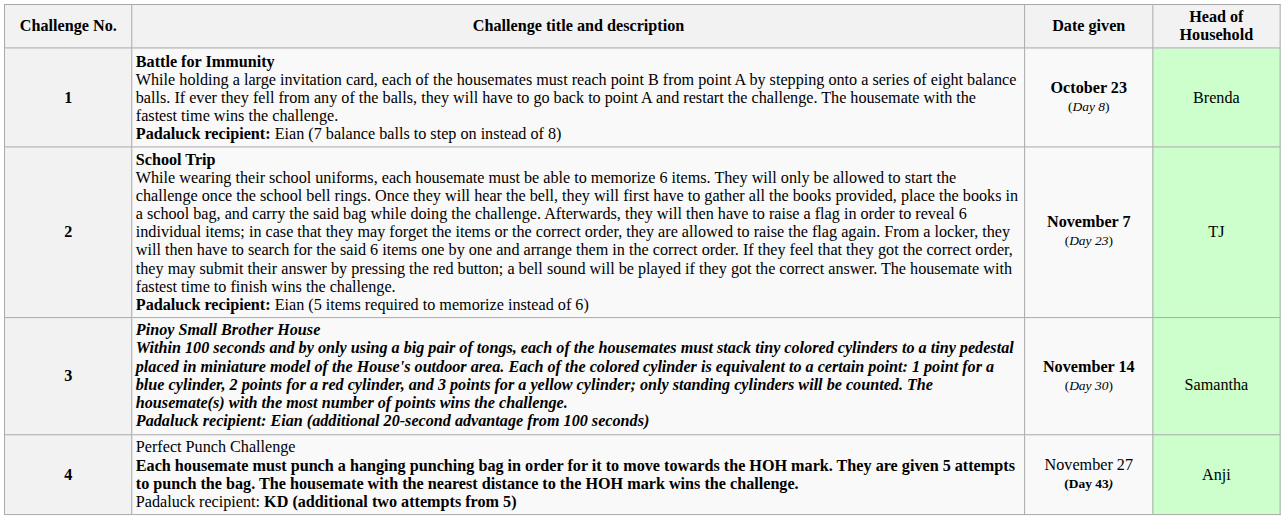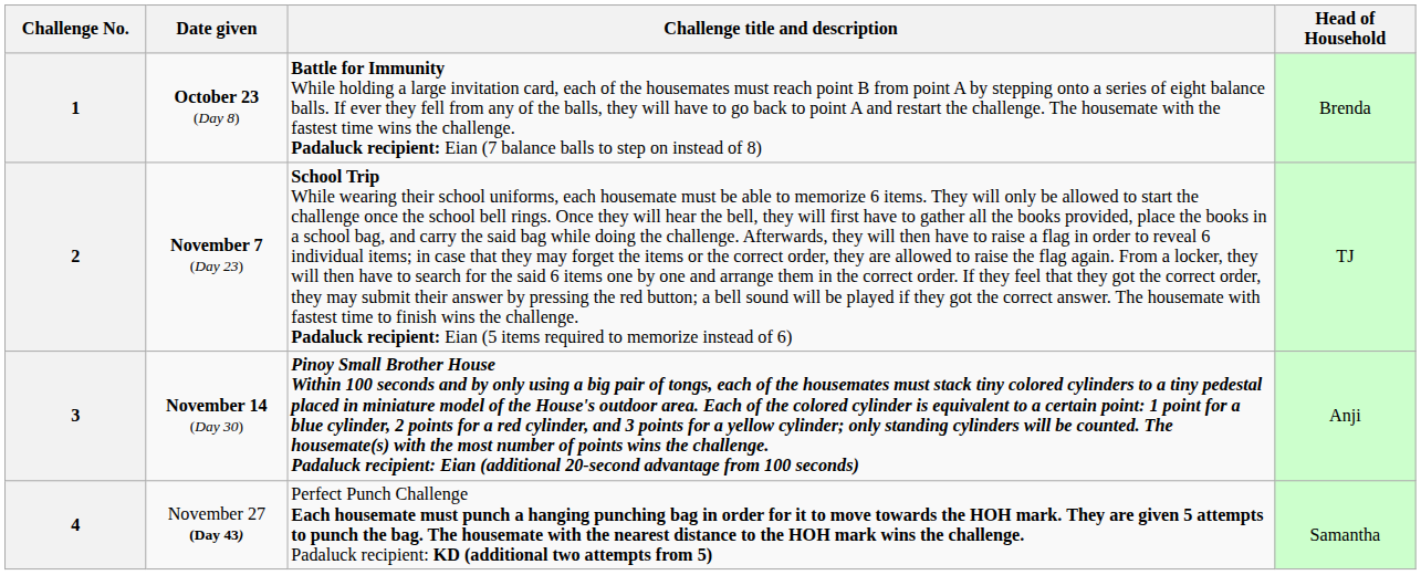 <table class="wikitable" style="text-align:center; font-size:100%; line-height:18px;" width="100%">
 <tr>
 <th style="width: 10%;">Challenge No.</th>
+<th style="width: 10%;">Date given</th>
 <th style="width: 70%;">Challenge title and description</th>
-<th style="width: 10%;">Date given</th>
 <th style="width: 10%;">Head of Household</th>
 </tr>
 <tr>
 <th>1</th>
+<td><strong>October 23</strong><br><small>(<em>Day 8</em>)</small></td>
 <td align="left"><strong>Battle for Immunity</strong><br>While holding a large invitation card, each of the housemates must reach point B from point A by stepping onto a series of eight balance balls. If ever they fell from any of the balls, they will have to go back to point A and restart the challenge. The housemate with the fastest time wins the challenge.<br><strong>Padaluck recipient:</strong> Eian (7 balance balls to step on instead of 8)</td>
-<td><strong>October 23</strong><br><small>(<em>Day 8</em>)</small></td>
 <td style="background:#CCFFCC;">Brenda</td>
 </tr>
 <tr>
 <th>2</th>
+<td><strong>November 7</strong><br><small>(<em>Day 23</em>)</small></td>
 <td align="left"><strong>School Trip</strong><br>While wearing their school uniforms, each housemate must be able to memorize 6 items. They will only be allowed to start the challenge once the school bell rings. Once they will hear the bell, they will first have to gather all the books provided, place the books in a school bag, and carry the said bag while doing the challenge. Afterwards, they will then have to raise a flag in order to reveal 6 individual items; in case that they may forget the items or the correct order, they are allowed to raise the flag again. From a locker, they will then have to search for the said 6 items one by one and arrange them in the correct order. If they feel that they got the correct order, they may submit their answer by pressing the red button; a bell sound will be played if they got the correct answer. The housemate with fastest time to finish wins the challenge.<br><strong>Padaluck recipient:</strong> Eian (5 items required to memorize instead of 6)</td>
-<td><strong>November 7</strong><br><small>(<em>Day 23</em>)</small></td>
 <td style="background:#CCFFCC;">TJ</td>
 </tr>
 <tr>
 <th>3</th>
+<td><strong>November 14</strong><br><small>(<em>Day 30</em>)</small></td>
 <td align="left"><strong><em>Pinoy<em> Small Brother House<strong><br>Within 100 seconds and by only using a big pair of tongs, each of the housemates must stack tiny colored cylinders to a tiny pedestal placed in miniature model of the House's outdoor area. Each of the colored cylinder is equivalent to a certain point: 1 point for a blue cylinder, 2 points for a red cylinder, and 3 points for a yellow cylinder; only standing cylinders will be counted. The housemate(s) with the most number of points wins the challenge.<br></strong>Padaluck recipient:<strong> Eian (additional 20-second advantage from 100 seconds)</td>
-<td><strong>November 14</strong><br><small>(<em>Day 30</em>)</small></td>
-<td style="background:#CCFFCC;"><br>Samantha</td>
+<td style="background:#CCFFCC;">Anji</td>
 </tr>
 <tr>
 <th>4</th>
+<td></strong>November 27<strong><br><small>(</em>Day 43<em>)</small></td>
 <td align="left"></strong>Perfect Punch Challenge<strong><br>Each housemate must punch a hanging punching bag in order for it to move towards the HOH mark. They are given 5 attempts to punch the bag. The housemate with the nearest distance to the HOH mark wins the challenge.<br></strong>Padaluck recipient:<strong> KD (additional two attempts from 5)</td>
-<td></strong>November 27<strong><br><small>(</em>Day 43<em>)</small></td>
-<td style="background:#CCFFCC;">Anji</td>
+<td style="background:#CCFFCC;"><br>Samantha</td>
 </tr>
 </table>
